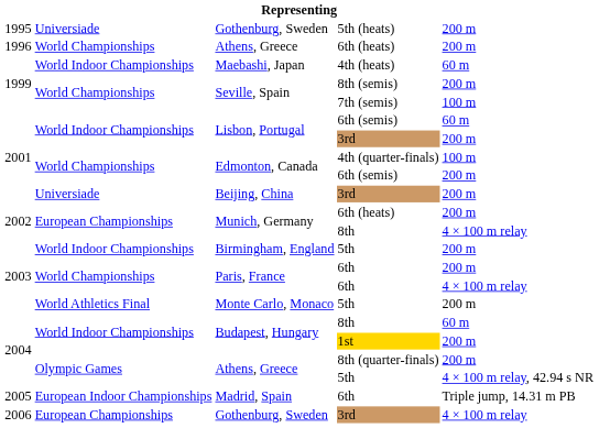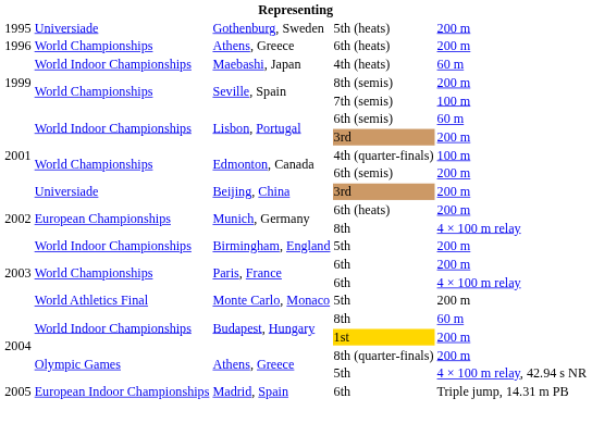 <table>
 <tr>
 <th colspan="5">Representing </th>
 </tr>
 <tr>
 <td>1995</td>
 <td><a href='#'>Universiade</a></td>
 <td><a href='#'>Gothenburg</a>, Sweden</td>
 <td>5th (heats)</td>
 <td><a href='#'>200 m</a></td>
 </tr>
 <tr>
 <td>1996</td>
 <td><a href='#'>World Championships</a></td>
 <td><a href='#'>Athens</a>, Greece</td>
 <td>6th (heats)</td>
 <td><a href='#'>200 m</a></td>
 </tr>
 <tr>
 <td rowspan=3>1999</td>
 <td><a href='#'>World Indoor Championships</a></td>
 <td><a href='#'>Maebashi</a>, Japan</td>
 <td>4th (heats)</td>
 <td><a href='#'>60 m</a></td>
 </tr>
 <tr>
 <td rowspan=2><a href='#'>World Championships</a></td>
 <td rowspan=2><a href='#'>Seville</a>, Spain</td>
 <td>8th (semis)</td>
 <td><a href='#'>200 m</a></td>
 </tr>
 <tr>
 <td>7th (semis)</td>
 <td><a href='#'>100 m</a></td>
 </tr>
 <tr>
 <td rowspan=5>2001</td>
 <td rowspan=2><a href='#'>World Indoor Championships</a></td>
 <td rowspan=2><a href='#'>Lisbon</a>, <a href='#'>Portugal</a></td>
 <td>6th (semis)</td>
 <td><a href='#'>60 m</a></td>
 </tr>
 <tr>
 <td bgcolor="CC9966">3rd</td>
 <td><a href='#'>200 m</a></td>
 </tr>
 <tr>
 <td rowspan=2><a href='#'>World Championships</a></td>
 <td rowspan=2><a href='#'>Edmonton</a>, Canada</td>
 <td>4th (quarter-finals)</td>
 <td><a href='#'>100 m</a></td>
 </tr>
 <tr>
 <td>6th (semis)</td>
 <td><a href='#'>200 m</a></td>
 </tr>
 <tr>
 <td><a href='#'>Universiade</a></td>
 <td><a href='#'>Beijing</a>, <a href='#'>China</a></td>
 <td bgcolor="CC9966">3rd</td>
 <td><a href='#'>200 m</a></td>
 </tr>
 <tr>
 <td rowspan=2>2002</td>
 <td rowspan=2><a href='#'>European Championships</a></td>
 <td rowspan=2><a href='#'>Munich</a>, Germany</td>
 <td>6th (heats)</td>
 <td><a href='#'>200 m</a></td>
 </tr>
 <tr>
 <td>8th</td>
 <td><a href='#'>4 × 100 m relay</a></td>
 </tr>
 <tr>
 <td rowspan=4>2003</td>
 <td><a href='#'>World Indoor Championships</a></td>
 <td><a href='#'>Birmingham</a>, <a href='#'>England</a></td>
 <td>5th</td>
 <td><a href='#'>200 m</a></td>
 </tr>
 <tr>
 <td rowspan=2><a href='#'>World Championships</a></td>
 <td rowspan=2><a href='#'>Paris</a>, <a href='#'>France</a></td>
 <td>6th</td>
 <td><a href='#'>200 m</a></td>
 </tr>
 <tr>
 <td>6th</td>
 <td><a href='#'>4 × 100 m relay</a></td>
 </tr>
 <tr>
 <td><a href='#'>World Athletics Final</a></td>
 <td><a href='#'>Monte Carlo</a>, <a href='#'>Monaco</a></td>
 <td>5th</td>
 <td>200 m</td>
 </tr>
 <tr>
 <td rowspan=4>2004</td>
 <td rowspan=2><a href='#'>World Indoor Championships</a></td>
 <td rowspan=2><a href='#'>Budapest</a>, <a href='#'>Hungary</a></td>
 <td>8th</td>
 <td><a href='#'>60 m</a></td>
 </tr>
 <tr>
 <td bgcolor="gold">1st</td>
 <td><a href='#'>200 m</a></td>
 </tr>
 <tr>
 <td rowspan=2><a href='#'>Olympic Games</a></td>
 <td rowspan=2><a href='#'>Athens</a>, <a href='#'>Greece</a></td>
 <td>8th (quarter-finals)</td>
 <td><a href='#'>200 m</a></td>
 </tr>
 <tr>
 <td>5th</td>
 <td><a href='#'>4 × 100 m relay</a>, 42.94 s NR</td>
 </tr>
 <tr>
 <td>2005</td>
 <td><a href='#'>European Indoor Championships</a></td>
 <td><a href='#'>Madrid</a>, <a href='#'>Spain</a></td>
 <td>6th</td>
 <td>Triple jump, 14.31 m PB</td>
 </tr>
-<tr>
-<td>2006</td>
-<td><a href='#'>European Championships</a></td>
-<td><a href='#'>Gothenburg</a>, <a href='#'>Sweden</a></td>
-<td bgcolor="CC9966">3rd</td>
-<td><a href='#'>4 × 100 m relay</a></td>
-</tr>
 </table>
